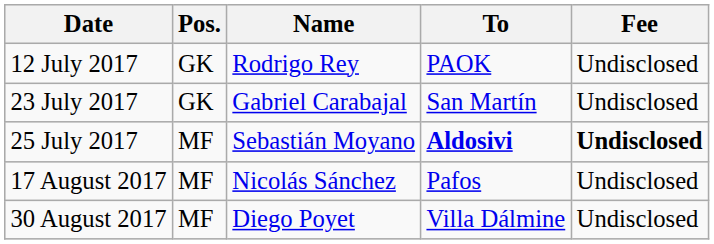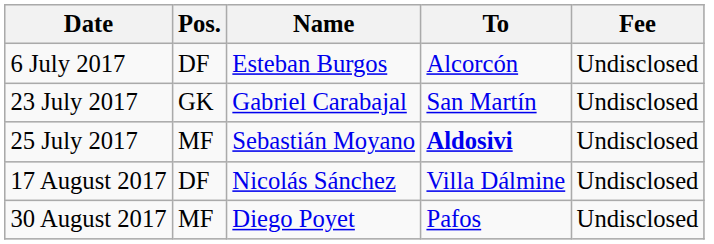 <table class="wikitable">
 <tr>
 <th>Date</th>
 <th>Pos.</th>
 <th>Name</th>
 <th>To</th>
 <th>Fee</th>
 </tr>
 <tr>
-<td>12 July 2017</td>
-<td>GK</td>
-<td> <a href='#'>Rodrigo Rey</a></td>
-<td> <a href='#'>PAOK</a></td>
+<td>6 July 2017</td>
+<td>DF</td>
+<td> <a href='#'>Esteban Burgos</a></td>
+<td> <a href='#'>Alcorcón</a></td>
 <td>Undisclosed</td>
 </tr>
 <tr>
 <td>23 July 2017</td>
 <td>GK</td>
 <td> <a href='#'>Gabriel Carabajal</a></td>
 <td> <a href='#'>San Martín</a></td>
 <td>Undisclosed</td>
 </tr>
 <tr>
 <td>25 July 2017</td>
 <td>MF</td>
 <td> <a href='#'>Sebastián Moyano</a></td>
 <td><strong> <a href='#'>Aldosivi</a></strong></td>
-<td><strong>Undisclosed</strong></td>
+<td>Undisclosed</td>
 </tr>
 <tr>
 <td>17 August 2017</td>
-<td>MF</td>
+<td>DF</td>
 <td> <a href='#'>Nicolás Sánchez</a></td>
-<td> <a href='#'>Pafos</a></td>
+<td> <a href='#'>Villa Dálmine</a></td>
 <td>Undisclosed</td>
 </tr>
 <tr>
 <td>30 August 2017</td>
 <td>MF</td>
 <td> <a href='#'>Diego Poyet</a></td>
-<td> <a href='#'>Villa Dálmine</a></td>
+<td> <a href='#'>Pafos</a></td>
 <td>Undisclosed</td>
 </tr>
 </table>
